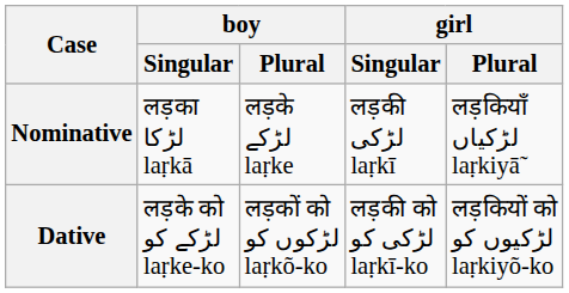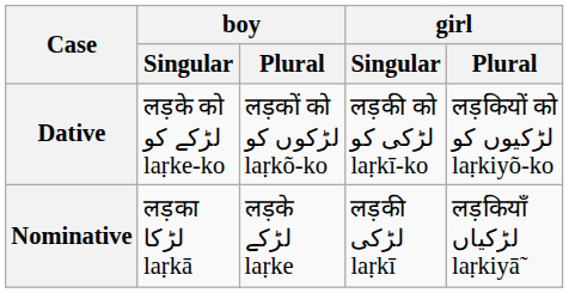 <table class="wikitable">
 <tr>
 <th rowspan="2">Case</th>
 <th colspan="2">boy</th>
 <th colspan="2">girl</th>
 </tr>
 <tr>
 <th>Singular</th>
 <th>Plural</th>
 <th>Singular</th>
 <th>Plural</th>
 </tr>
 <tr>
+<th>Dative</th>
+<td>लड़के को<br>لڑکے کو<br>laṛke-ko</td>
+<td>लड़कों को<br>لڑکوں کو<br>laṛkõ-ko</td>
+<td>लड़की को<br>لڑکی کو<br>laṛkī-ko</td>
+<td>लड़कियों को<br>لڑکیوں کو<br>laṛkiyõ-ko</td>
+</tr>
+<tr>
 <th>Nominative</th>
 <td>लड़का<br>لڑکا<br>laṛkā</td>
 <td>लड़के<br>لڑکے<br>laṛke</td>
 <td>लड़की<br>لڑکی<br>laṛkī</td>
 <td>लड़कियाँ<br>لڑکیاں<br>laṛkiyā̃</td>
 </tr>
-<tr>
-<th>Dative</th>
-<td>लड़के को<br>لڑکے کو<br>laṛke-ko</td>
-<td>लड़कों को<br>لڑکوں کو<br>laṛkõ-ko</td>
-<td>लड़की को<br>لڑکی کو<br>laṛkī-ko</td>
-<td>लड़कियों को<br>لڑکیوں کو<br>laṛkiyõ-ko</td>
-</tr>
 </table>
